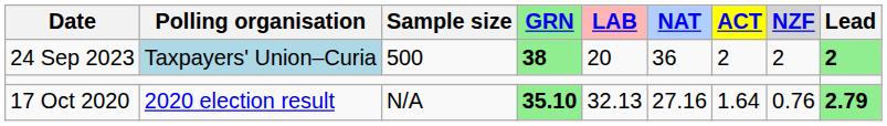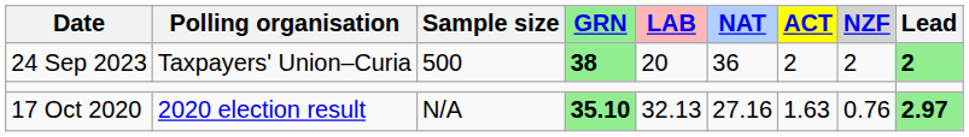 <table class="wikitable">
 <tr>
 <th>Date</th>
 <th>Polling organisation</th>
 <th>Sample size</th>
 <th colspan=1 style="background-color:#90EE90"><a href='#'>GRN</a></th>
 <th style="background-color:#FFB6B6"><a href='#'>LAB</a></th>
 <th style="background-color:#B0CEFF"><a href='#'>NAT</a></th>
 <th colspan=1 style="background-color:#FFFF00"><a href='#'>ACT</a></th>
 <th style="background-color:#D3D3D3"><a href='#'>NZF</a></th>
 <th>Lead</th>
 </tr>
 <tr>
 <td>24 Sep 2023</td>
-<td style="background: lightblue;">Taxpayers' Union–Curia</td>
+<td>Taxpayers' Union–Curia</td>
 <td>500</td>
 <td style="background:#90EE90;"><strong>38</strong></td>
 <td>20</td>
 <td>36</td>
 <td>2</td>
 <td>2</td>
 <td style="background:#90EE90;"><strong>2</strong></td>
 </tr>
 <tr>
 <td colspan="8"></td>
 </tr>
 <tr>
 <td>17 Oct 2020</td>
 <td><a href='#'>2020 election result</a></td>
 <td>N/A</td>
 <td style="background:#90EE90;"><strong>35.10</strong></td>
 <td>32.13</td>
 <td>27.16</td>
-<td>1.64</td>
+<td>1.63</td>
 <td>0.76</td>
-<td style="background:#90EE90;"><strong>2.79</strong></td>
+<td style="background:#90EE90;"><strong>2.97</strong></td>
 </tr>
 </table>
